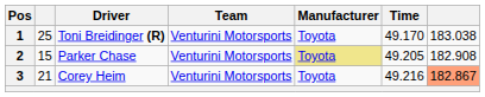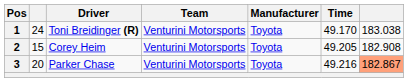 <table class="wikitable" style="font-size:95%">
 <tr>
 <th>Pos</th>
 <th></th>
 <th>Driver</th>
 <th>Team</th>
 <th>Manufacturer</th>
 <th>Time</th>
 <th></th>
 </tr>
 <tr>
 <th>1</th>
-<td>25</td>
+<td>24</td>
 <td><a href='#'>Toni Breidinger</a> <strong>(R)</strong></td>
 <td><a href='#'>Venturini Motorsports</a></td>
 <td><a href='#'>Toyota</a></td>
 <td>49.170</td>
 <td>183.038</td>
 </tr>
 <tr>
 <th>2</th>
 <td>15</td>
-<td><a href='#'>Parker Chase</a></td>
+<td><a href='#'>Corey Heim</a></td>
 <td><a href='#'>Venturini Motorsports</a></td>
-<td style="background: khaki;"><a href='#'>Toyota</a></td>
+<td><a href='#'>Toyota</a></td>
 <td>49.205</td>
 <td>182.908</td>
 </tr>
 <tr>
 <th>3</th>
-<td>21</td>
-<td><a href='#'>Corey Heim</a></td>
+<td>20</td>
+<td><a href='#'>Parker Chase</a></td>
 <td><a href='#'>Venturini Motorsports</a></td>
 <td><a href='#'>Toyota</a></td>
 <td>49.216</td>
 <td style="background: lightsalmon;">182.867</td>
 </tr>
 <tr>
 <th colspan="7"></th>
 </tr>
 </table>
